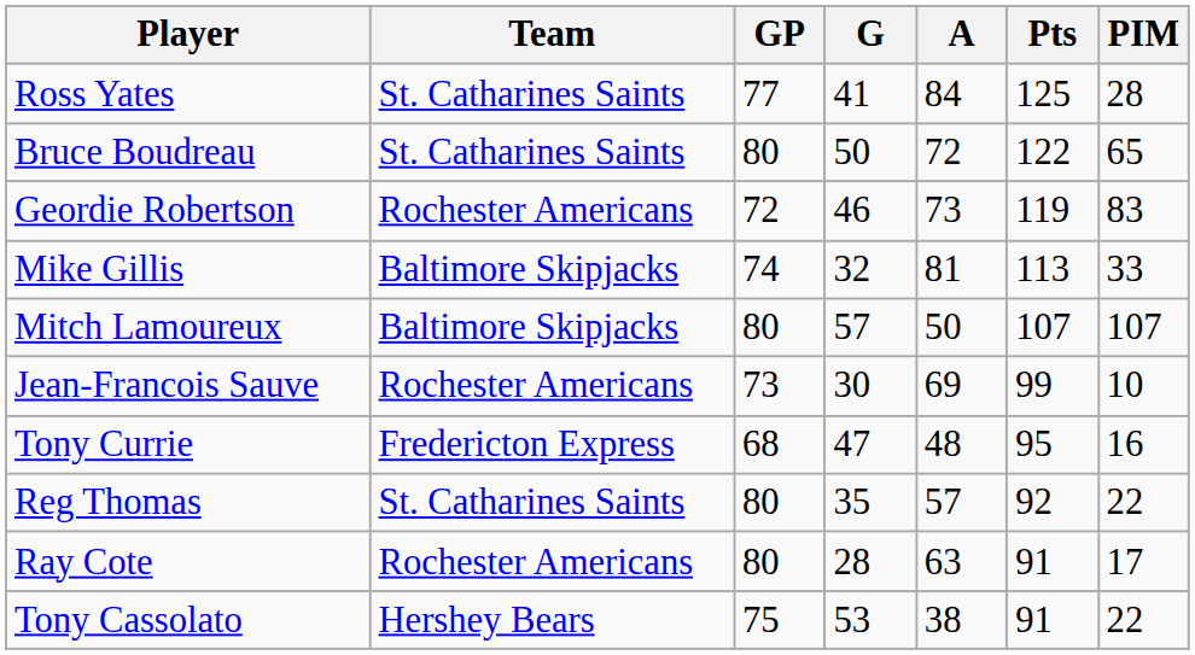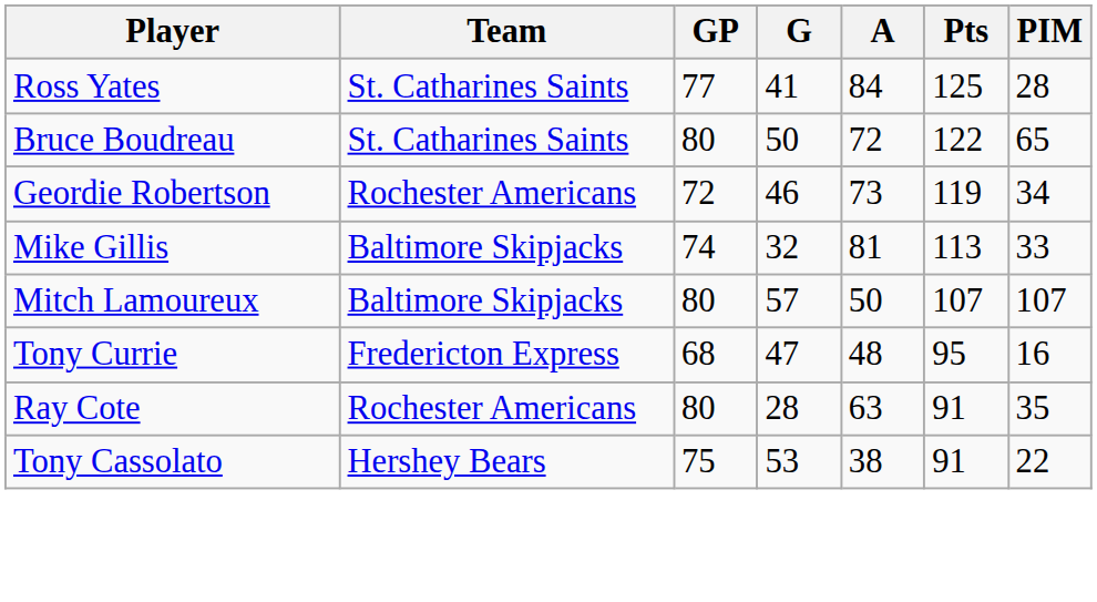 <table class="wikitable">
 <tr>
 <th bgcolor="#DDDDFF" width="30%">Player</th>
 <th bgcolor="#DDDDFF" width="30%">Team</th>
 <th bgcolor="#DDDDFF" width="7.5%">GP</th>
 <th bgcolor="#DDDDFF" width="7.5%">G</th>
 <th bgcolor="#DDDDFF" width="7.5%">A</th>
 <th bgcolor="#DDDDFF" width="7.5%">Pts</th>
 <th bgcolor="#DDDDFF" width="7.5%">PIM</th>
 </tr>
 <tr>
 <td><a href='#'>Ross Yates</a></td>
 <td><a href='#'>St. Catharines Saints</a></td>
 <td>77</td>
 <td>41</td>
 <td>84</td>
 <td>125</td>
 <td>28</td>
 </tr>
 <tr>
 <td><a href='#'>Bruce Boudreau</a></td>
 <td><a href='#'>St. Catharines Saints</a></td>
 <td>80</td>
 <td>50</td>
 <td>72</td>
 <td>122</td>
 <td>65</td>
 </tr>
 <tr>
 <td><a href='#'>Geordie Robertson</a></td>
 <td><a href='#'>Rochester Americans</a></td>
 <td>72</td>
 <td>46</td>
 <td>73</td>
 <td>119</td>
-<td>83</td>
+<td>34</td>
 </tr>
 <tr>
 <td><a href='#'>Mike Gillis</a></td>
 <td><a href='#'>Baltimore Skipjacks</a></td>
 <td>74</td>
 <td>32</td>
 <td>81</td>
 <td>113</td>
 <td>33</td>
 </tr>
 <tr>
 <td><a href='#'>Mitch Lamoureux</a></td>
 <td><a href='#'>Baltimore Skipjacks</a></td>
 <td>80</td>
 <td>57</td>
 <td>50</td>
 <td>107</td>
 <td>107</td>
 </tr>
 <tr>
-<td><a href='#'>Jean-Francois Sauve</a></td>
-<td><a href='#'>Rochester Americans</a></td>
-<td>73</td>
-<td>30</td>
-<td>69</td>
-<td>99</td>
-<td>10</td>
-</tr>
-<tr>
 <td><a href='#'>Tony Currie</a></td>
 <td><a href='#'>Fredericton Express</a></td>
 <td>68</td>
 <td>47</td>
 <td>48</td>
 <td>95</td>
 <td>16</td>
 </tr>
 <tr>
-<td><a href='#'>Reg Thomas</a></td>
-<td><a href='#'>St. Catharines Saints</a></td>
-<td>80</td>
-<td>35</td>
-<td>57</td>
-<td>92</td>
-<td>22</td>
-</tr>
-<tr>
 <td><a href='#'>Ray Cote</a></td>
 <td><a href='#'>Rochester Americans</a></td>
 <td>80</td>
 <td>28</td>
 <td>63</td>
 <td>91</td>
-<td>17</td>
+<td>35</td>
 </tr>
 <tr>
 <td><a href='#'>Tony Cassolato</a></td>
 <td><a href='#'>Hershey Bears</a></td>
 <td>75</td>
 <td>53</td>
 <td>38</td>
 <td>91</td>
 <td>22</td>
 </tr>
 </table>
